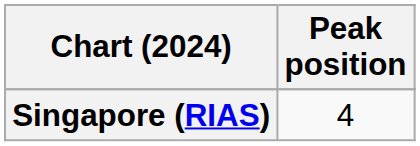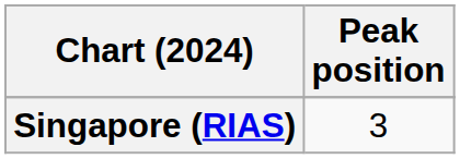 <table class="wikitable sortable plainrowheaders" style="text-align:center">
 <tr>
 <th scope="col">Chart (2024)</th>
 <th scope="col">Peak<br>position</th>
 </tr>
 <tr>
 </tr>
 <tr>
 <th scope="row">Singapore (<a href='#'>RIAS</a>)</th>
-<td>4</td>
+<td>3</td>
 </tr>
 </table>
